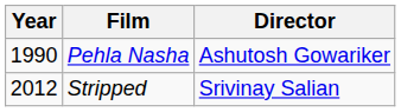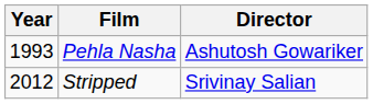 <table class="wikitable">
 <tr>
 <th>Year</th>
 <th>Film</th>
 <th>Director</th>
 </tr>
 <tr>
-<td>1990</td>
+<td>1993</td>
 <td><em><a href='#'>Pehla Nasha</a></em></td>
 <td><a href='#'>Ashutosh Gowariker</a></td>
 </tr>
 <tr>
 <td>2012</td>
 <td><em>Stripped</em></td>
 <td><a href='#'>Srivinay Salian</a></td>
 </tr>
 </table>
